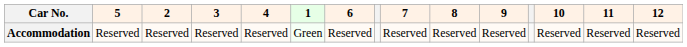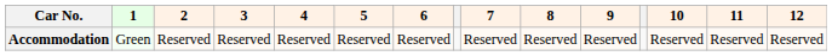 <table class="wikitable">
 <tr>
 <th>Car No.</th>
-<th style="background: #FFF2E6">5</th>
+<th style="background: #E6FFE6">1</th>
 <th style="background: #FFF2E6">2</th>
 <th style="background: #FFF2E6">3</th>
 <th style="background: #FFF2E6">4</th>
-<th style="background: #E6FFE6">1</th>
+<th style="background: #FFF2E6">5</th>
 <th style="background: #FFF2E6">6</th>
 <th></th>
 <th style="background: #FFF2E6">7</th>
 <th style="background: #FFF2E6">8</th>
 <th style="background: #FFF2E6">9</th>
 <th></th>
 <th style="background: #FFF2E6">10</th>
 <th style="background: #FFF2E6">11</th>
 <th style="background: #FFF2E6">12</th>
 </tr>
 <tr>
 <th>Accommodation</th>
+<td style="background: #F5FFF5">Green</td>
 <td style="background: #FFFAF5">Reserved</td>
 <td style="background: #FFFAF5">Reserved</td>
 <td style="background: #FFFAF5">Reserved</td>
 <td style="background: #FFFAF5">Reserved</td>
-<td style="background: #F5FFF5">Green</td>
 <td style="background: #FFFAF5">Reserved</td>
 <td></td>
 <td style="background: #FFFAF5">Reserved</td>
 <td style="background: #FFFAF5">Reserved</td>
 <td style="background: #FFFAF5">Reserved</td>
 <td></td>
 <td style="background: #FFFAF5">Reserved</td>
 <td style="background: #FFFAF5">Reserved</td>
 <td style="background: #FFFAF5">Reserved</td>
 </tr>
 </table>
